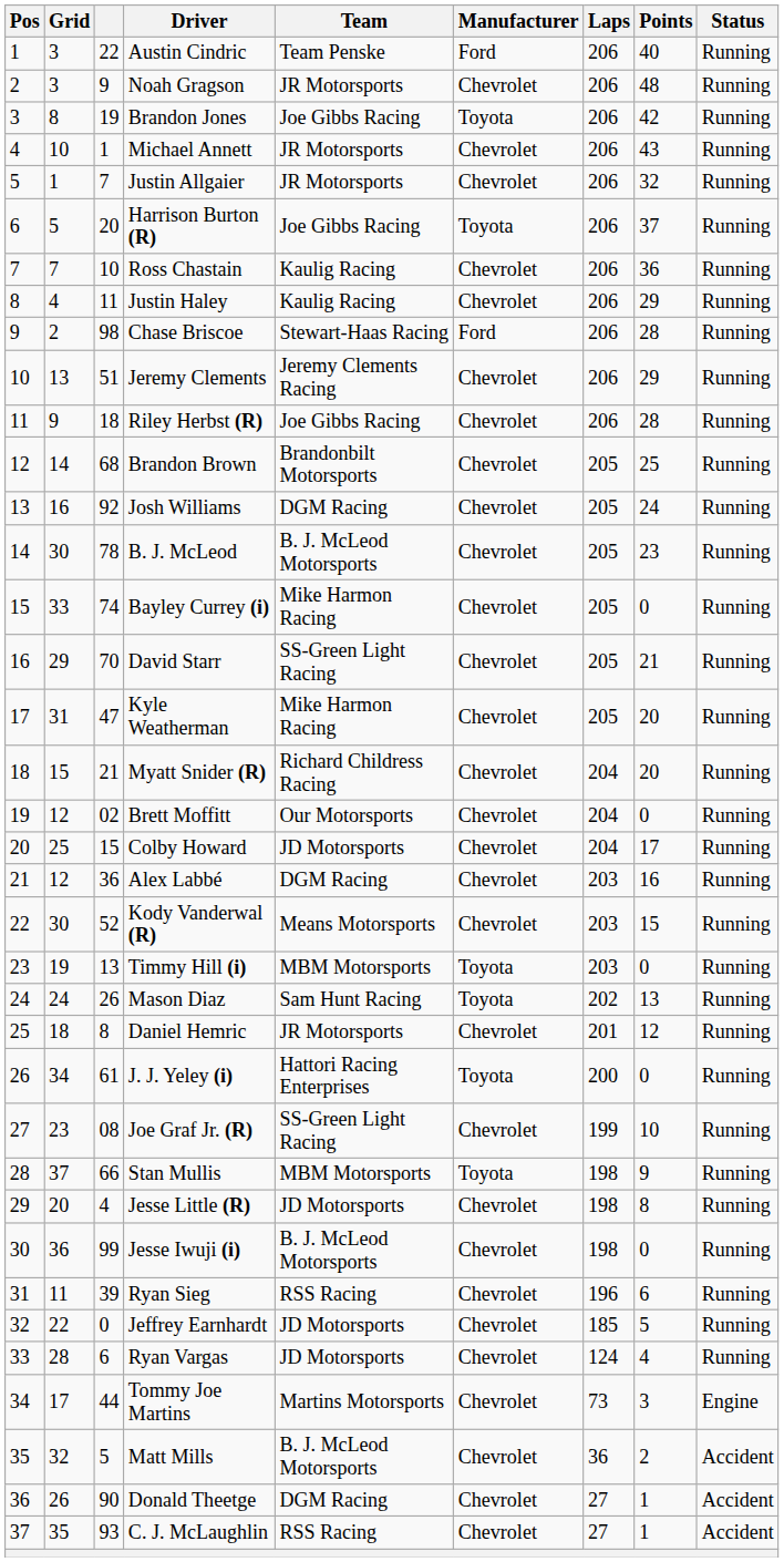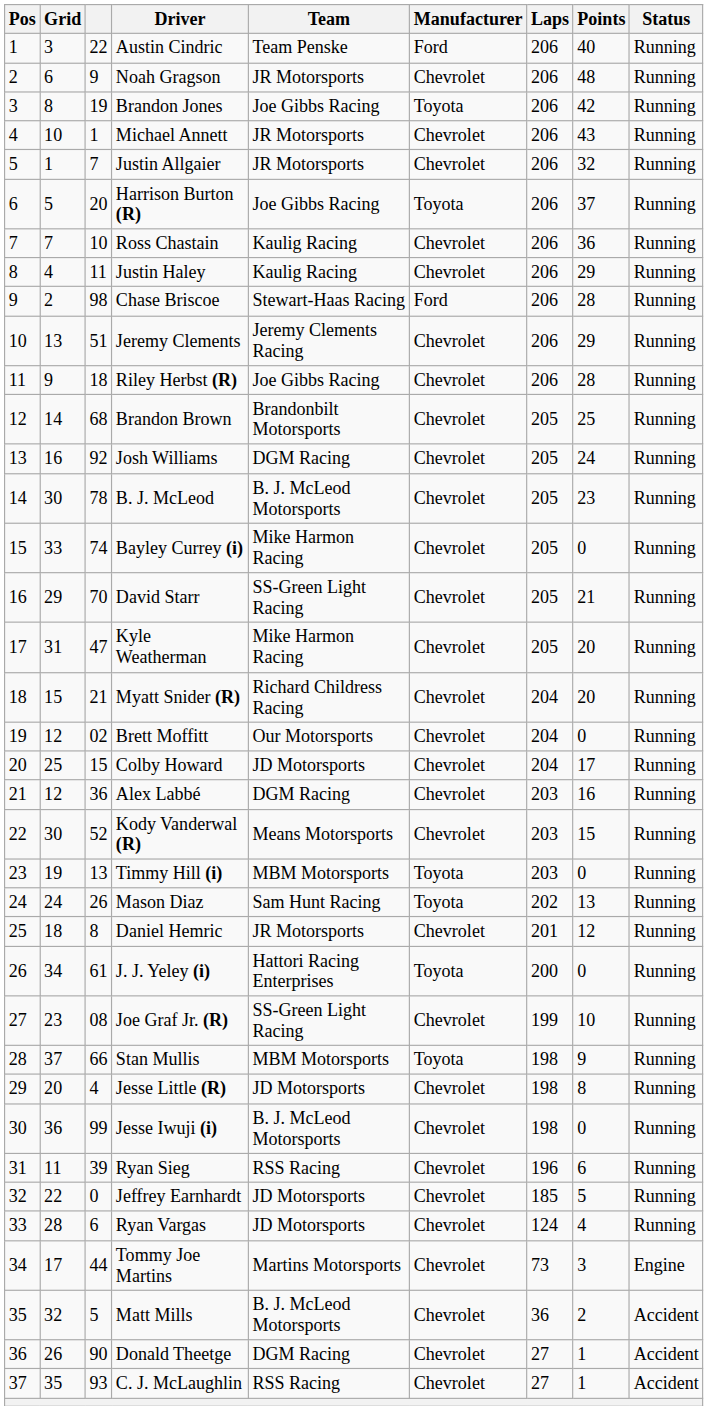 <table class="wikitable" style="font-size:98%">
 <tr>
 <th>Pos</th>
 <th>Grid</th>
 <th></th>
 <th>Driver</th>
 <th>Team</th>
 <th>Manufacturer</th>
 <th>Laps</th>
 <th>Points</th>
 <th>Status</th>
 </tr>
 <tr>
 <td>1</td>
 <td>3</td>
 <td>22</td>
 <td>Austin Cindric</td>
 <td>Team Penske</td>
 <td>Ford</td>
 <td>206</td>
 <td>40</td>
 <td>Running</td>
 </tr>
 <tr>
 <td>2</td>
-<td>3</td>
+<td>6</td>
 <td>9</td>
 <td>Noah Gragson</td>
 <td>JR Motorsports</td>
 <td>Chevrolet</td>
 <td>206</td>
 <td>48</td>
 <td>Running</td>
 </tr>
 <tr>
 <td>3</td>
 <td>8</td>
 <td>19</td>
 <td>Brandon Jones</td>
 <td>Joe Gibbs Racing</td>
 <td>Toyota</td>
 <td>206</td>
 <td>42</td>
 <td>Running</td>
 </tr>
 <tr>
 <td>4</td>
 <td>10</td>
 <td>1</td>
 <td>Michael Annett</td>
 <td>JR Motorsports</td>
 <td>Chevrolet</td>
 <td>206</td>
 <td>43</td>
 <td>Running</td>
 </tr>
 <tr>
 <td>5</td>
 <td>1</td>
 <td>7</td>
 <td>Justin Allgaier</td>
 <td>JR Motorsports</td>
 <td>Chevrolet</td>
 <td>206</td>
 <td>32</td>
 <td>Running</td>
 </tr>
 <tr>
 <td>6</td>
 <td>5</td>
 <td>20</td>
 <td>Harrison Burton <strong>(R)</strong></td>
 <td>Joe Gibbs Racing</td>
 <td>Toyota</td>
 <td>206</td>
 <td>37</td>
 <td>Running</td>
 </tr>
 <tr>
 <td>7</td>
 <td>7</td>
 <td>10</td>
 <td>Ross Chastain</td>
 <td>Kaulig Racing</td>
 <td>Chevrolet</td>
 <td>206</td>
 <td>36</td>
 <td>Running</td>
 </tr>
 <tr>
 <td>8</td>
 <td>4</td>
 <td>11</td>
 <td>Justin Haley</td>
 <td>Kaulig Racing</td>
 <td>Chevrolet</td>
 <td>206</td>
 <td>29</td>
 <td>Running</td>
 </tr>
 <tr>
 <td>9</td>
 <td>2</td>
 <td>98</td>
 <td>Chase Briscoe</td>
 <td>Stewart-Haas Racing</td>
 <td>Ford</td>
 <td>206</td>
 <td>28</td>
 <td>Running</td>
 </tr>
 <tr>
 <td>10</td>
 <td>13</td>
 <td>51</td>
 <td>Jeremy Clements</td>
 <td>Jeremy Clements Racing</td>
 <td>Chevrolet</td>
 <td>206</td>
 <td>29</td>
 <td>Running</td>
 </tr>
 <tr>
 <td>11</td>
 <td>9</td>
 <td>18</td>
 <td>Riley Herbst <strong>(R)</strong></td>
 <td>Joe Gibbs Racing</td>
 <td>Chevrolet</td>
 <td>206</td>
 <td>28</td>
 <td>Running</td>
 </tr>
 <tr>
 <td>12</td>
 <td>14</td>
 <td>68</td>
 <td>Brandon Brown</td>
 <td>Brandonbilt Motorsports</td>
 <td>Chevrolet</td>
 <td>205</td>
 <td>25</td>
 <td>Running</td>
 </tr>
 <tr>
 <td>13</td>
 <td>16</td>
 <td>92</td>
 <td>Josh Williams</td>
 <td>DGM Racing</td>
 <td>Chevrolet</td>
 <td>205</td>
 <td>24</td>
 <td>Running</td>
 </tr>
 <tr>
 <td>14</td>
 <td>30</td>
 <td>78</td>
 <td>B. J. McLeod</td>
 <td>B. J. McLeod Motorsports</td>
 <td>Chevrolet</td>
 <td>205</td>
 <td>23</td>
 <td>Running</td>
 </tr>
 <tr>
 <td>15</td>
 <td>33</td>
 <td>74</td>
 <td>Bayley Currey <strong>(i)</strong></td>
 <td>Mike Harmon Racing</td>
 <td>Chevrolet</td>
 <td>205</td>
 <td>0</td>
 <td>Running</td>
 </tr>
 <tr>
 <td>16</td>
 <td>29</td>
 <td>70</td>
 <td>David Starr</td>
 <td>SS-Green Light Racing</td>
 <td>Chevrolet</td>
 <td>205</td>
 <td>21</td>
 <td>Running</td>
 </tr>
 <tr>
 <td>17</td>
 <td>31</td>
 <td>47</td>
 <td>Kyle Weatherman</td>
 <td>Mike Harmon Racing</td>
 <td>Chevrolet</td>
 <td>205</td>
 <td>20</td>
 <td>Running</td>
 </tr>
 <tr>
 <td>18</td>
 <td>15</td>
 <td>21</td>
 <td>Myatt Snider <strong>(R)</strong></td>
 <td>Richard Childress Racing</td>
 <td>Chevrolet</td>
 <td>204</td>
 <td>20</td>
 <td>Running</td>
 </tr>
 <tr>
 <td>19</td>
 <td>12</td>
 <td>02</td>
 <td>Brett Moffitt</td>
 <td>Our Motorsports</td>
 <td>Chevrolet</td>
 <td>204</td>
 <td>0</td>
 <td>Running</td>
 </tr>
 <tr>
 <td>20</td>
 <td>25</td>
 <td>15</td>
 <td>Colby Howard</td>
 <td>JD Motorsports</td>
 <td>Chevrolet</td>
 <td>204</td>
 <td>17</td>
 <td>Running</td>
 </tr>
 <tr>
 <td>21</td>
 <td>12</td>
 <td>36</td>
 <td>Alex Labbé</td>
 <td>DGM Racing</td>
 <td>Chevrolet</td>
 <td>203</td>
 <td>16</td>
 <td>Running</td>
 </tr>
 <tr>
 <td>22</td>
 <td>30</td>
 <td>52</td>
 <td>Kody Vanderwal <strong>(R)</strong></td>
 <td>Means Motorsports</td>
 <td>Chevrolet</td>
 <td>203</td>
 <td>15</td>
 <td>Running</td>
 </tr>
 <tr>
 <td>23</td>
 <td>19</td>
 <td>13</td>
 <td>Timmy Hill <strong>(i)</strong></td>
 <td>MBM Motorsports</td>
 <td>Toyota</td>
 <td>203</td>
 <td>0</td>
 <td>Running</td>
 </tr>
 <tr>
 <td>24</td>
 <td>24</td>
 <td>26</td>
 <td>Mason Diaz</td>
 <td>Sam Hunt Racing</td>
 <td>Toyota</td>
 <td>202</td>
 <td>13</td>
 <td>Running</td>
 </tr>
 <tr>
 <td>25</td>
 <td>18</td>
 <td>8</td>
 <td>Daniel Hemric</td>
 <td>JR Motorsports</td>
 <td>Chevrolet</td>
 <td>201</td>
 <td>12</td>
 <td>Running</td>
 </tr>
 <tr>
 <td>26</td>
 <td>34</td>
 <td>61</td>
 <td>J. J. Yeley <strong>(i)</strong></td>
 <td>Hattori Racing Enterprises</td>
 <td>Toyota</td>
 <td>200</td>
 <td>0</td>
 <td>Running</td>
 </tr>
 <tr>
 <td>27</td>
 <td>23</td>
 <td>08</td>
 <td>Joe Graf Jr. <strong>(R)</strong></td>
 <td>SS-Green Light Racing</td>
 <td>Chevrolet</td>
 <td>199</td>
 <td>10</td>
 <td>Running</td>
 </tr>
 <tr>
 <td>28</td>
 <td>37</td>
 <td>66</td>
 <td>Stan Mullis</td>
 <td>MBM Motorsports</td>
 <td>Toyota</td>
 <td>198</td>
 <td>9</td>
 <td>Running</td>
 </tr>
 <tr>
 <td>29</td>
 <td>20</td>
 <td>4</td>
 <td>Jesse Little <strong>(R)</strong></td>
 <td>JD Motorsports</td>
 <td>Chevrolet</td>
 <td>198</td>
 <td>8</td>
 <td>Running</td>
 </tr>
 <tr>
 <td>30</td>
 <td>36</td>
 <td>99</td>
 <td>Jesse Iwuji <strong>(i)</strong></td>
 <td>B. J. McLeod Motorsports</td>
 <td>Chevrolet</td>
 <td>198</td>
 <td>0</td>
 <td>Running</td>
 </tr>
 <tr>
 <td>31</td>
 <td>11</td>
 <td>39</td>
 <td>Ryan Sieg</td>
 <td>RSS Racing</td>
 <td>Chevrolet</td>
 <td>196</td>
 <td>6</td>
 <td>Running</td>
 </tr>
 <tr>
 <td>32</td>
 <td>22</td>
 <td>0</td>
 <td>Jeffrey Earnhardt</td>
 <td>JD Motorsports</td>
 <td>Chevrolet</td>
 <td>185</td>
 <td>5</td>
 <td>Running</td>
 </tr>
 <tr>
 <td>33</td>
 <td>28</td>
 <td>6</td>
 <td>Ryan Vargas</td>
 <td>JD Motorsports</td>
 <td>Chevrolet</td>
 <td>124</td>
 <td>4</td>
 <td>Running</td>
 </tr>
 <tr>
 <td>34</td>
 <td>17</td>
 <td>44</td>
 <td>Tommy Joe Martins</td>
 <td>Martins Motorsports</td>
 <td>Chevrolet</td>
 <td>73</td>
 <td>3</td>
 <td>Engine</td>
 </tr>
 <tr>
 <td>35</td>
 <td>32</td>
 <td>5</td>
 <td>Matt Mills</td>
 <td>B. J. McLeod Motorsports</td>
 <td>Chevrolet</td>
 <td>36</td>
 <td>2</td>
 <td>Accident</td>
 </tr>
 <tr>
 <td>36</td>
 <td>26</td>
 <td>90</td>
 <td>Donald Theetge</td>
 <td>DGM Racing</td>
 <td>Chevrolet</td>
 <td>27</td>
 <td>1</td>
 <td>Accident</td>
 </tr>
 <tr>
 <td>37</td>
 <td>35</td>
 <td>93</td>
 <td>C. J. McLaughlin</td>
 <td>RSS Racing</td>
 <td>Chevrolet</td>
 <td>27</td>
 <td>1</td>
 <td>Accident</td>
 </tr>
 <tr>
 <th colspan="9"></th>
 </tr>
 <tr>
 </tr>
 </table>
